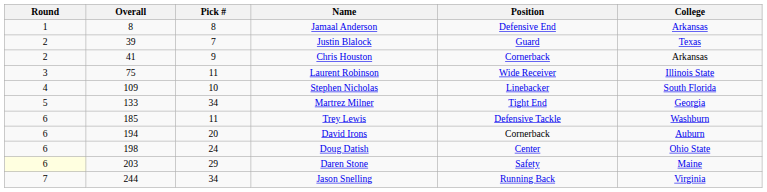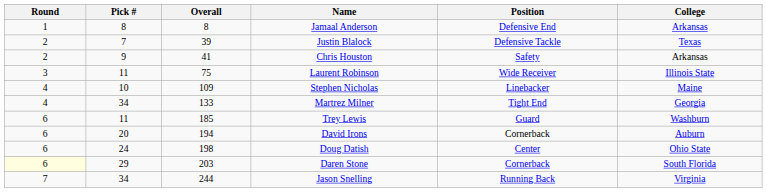 <table class="wikitable sortable sortable" style="width: 100%; text-align:center">
 <tr>
 <th>Round</th>
+<th>Pick #</th>
 <th>Overall</th>
-<th>Pick #</th>
 <th>Name</th>
 <th>Position</th>
 <th>College</th>
 </tr>
 <tr>
 <td>1</td>
 <td>8</td>
 <td>8</td>
 <td><a href='#'>Jamaal Anderson</a></td>
 <td><a href='#'>Defensive End</a></td>
 <td><a href='#'>Arkansas</a></td>
 </tr>
 <tr>
 <td>2</td>
+<td>7</td>
 <td>39</td>
-<td>7</td>
 <td><a href='#'>Justin Blalock</a></td>
-<td><a href='#'>Guard</a></td>
+<td><a href='#'>Defensive Tackle</a></td>
 <td><a href='#'>Texas</a></td>
 </tr>
 <tr>
 <td>2</td>
+<td>9</td>
 <td>41</td>
-<td>9</td>
 <td><a href='#'>Chris Houston</a></td>
-<td><a href='#'>Cornerback</a></td>
+<td><a href='#'>Safety</a></td>
 <td>Arkansas</td>
 </tr>
 <tr>
 <td>3</td>
+<td>11</td>
 <td>75</td>
-<td>11</td>
 <td><a href='#'>Laurent Robinson</a></td>
 <td><a href='#'>Wide Receiver</a></td>
 <td><a href='#'>Illinois State</a></td>
 </tr>
 <tr>
 <td>4</td>
+<td>10</td>
 <td>109</td>
-<td>10</td>
 <td><a href='#'>Stephen Nicholas</a></td>
 <td><a href='#'>Linebacker</a></td>
-<td><a href='#'>South Florida</a></td>
+<td><a href='#'>Maine</a></td>
 </tr>
 <tr>
-<td>5</td>
+<td>4</td>
+<td>34</td>
 <td>133</td>
-<td>34</td>
 <td><a href='#'>Martrez Milner</a></td>
 <td><a href='#'>Tight End</a></td>
 <td><a href='#'>Georgia</a></td>
 </tr>
 <tr>
 <td>6</td>
+<td>11</td>
 <td>185</td>
-<td>11</td>
 <td><a href='#'>Trey Lewis</a></td>
-<td><a href='#'>Defensive Tackle</a></td>
+<td><a href='#'>Guard</a></td>
 <td><a href='#'>Washburn</a></td>
 </tr>
 <tr>
 <td>6</td>
+<td>20</td>
 <td>194</td>
-<td>20</td>
 <td><a href='#'>David Irons</a></td>
 <td>Cornerback</td>
 <td><a href='#'>Auburn</a></td>
 </tr>
 <tr>
 <td>6</td>
+<td>24</td>
 <td>198</td>
-<td>24</td>
 <td><a href='#'>Doug Datish</a></td>
 <td><a href='#'>Center</a></td>
 <td><a href='#'>Ohio State</a></td>
 </tr>
 <tr>
 <td style="background: lightyellow;">6</td>
+<td>29</td>
 <td>203</td>
-<td>29</td>
 <td><a href='#'>Daren Stone</a></td>
-<td><a href='#'>Safety</a></td>
-<td><a href='#'>Maine</a></td>
+<td><a href='#'>Cornerback</a></td>
+<td><a href='#'>South Florida</a></td>
 </tr>
 <tr>
 <td>7</td>
+<td>34</td>
 <td>244</td>
-<td>34</td>
 <td><a href='#'>Jason Snelling</a></td>
 <td><a href='#'>Running Back</a></td>
 <td><a href='#'>Virginia</a></td>
 </tr>
 </table>
